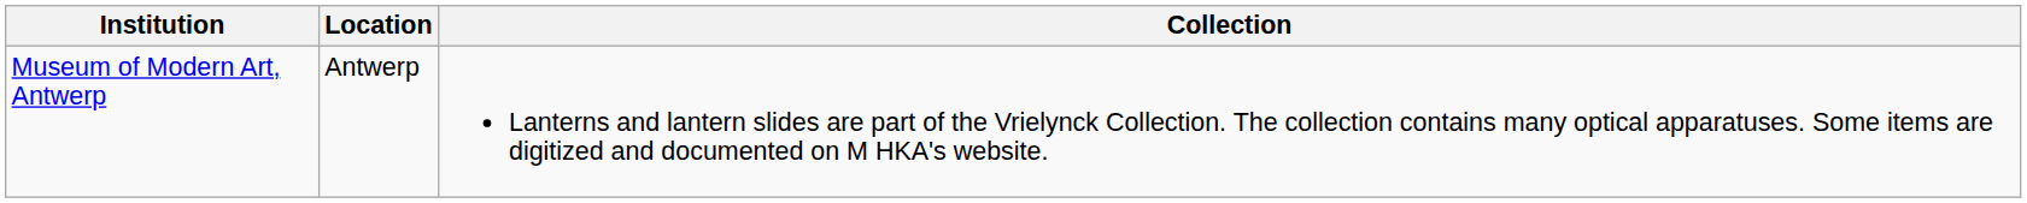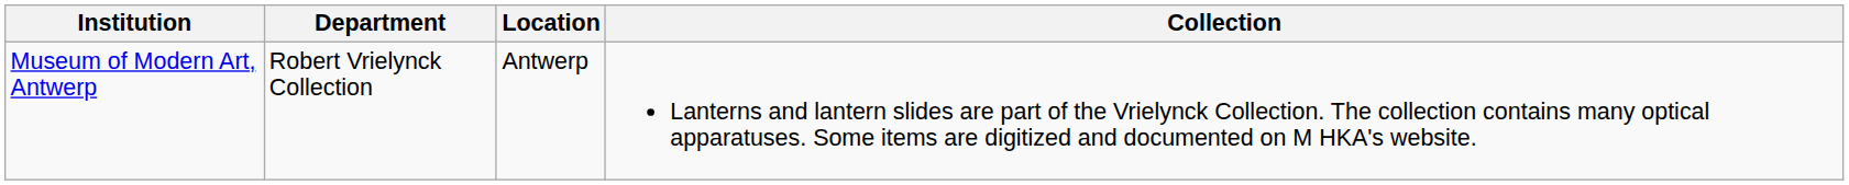 <table class="wikitable sortable">
 <tr>
 <th scope="col">Institution</th>
+<th scope="col">Department</th>
 <th scope="col">Location</th>
 <th scope="col" class="unsortable">Collection</th>
 </tr>
 <tr style="vertical-align: top;">
 <td><a href='#'>Museum of Modern Art, Antwerp</a></td>
+<td>Robert Vrielynck Collection</td>
 <td>Antwerp</td>
 <td><br><ul><li>Lanterns and lantern slides are part of the Vrielynck Collection. The collection contains many optical apparatuses. Some items are digitized and documented on M HKA's website.</li></ul></td>
 </tr>
 </table>
